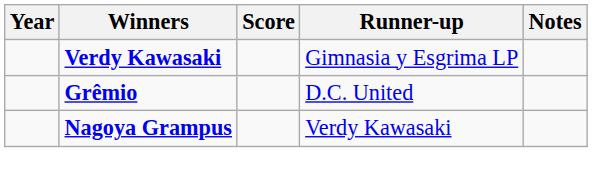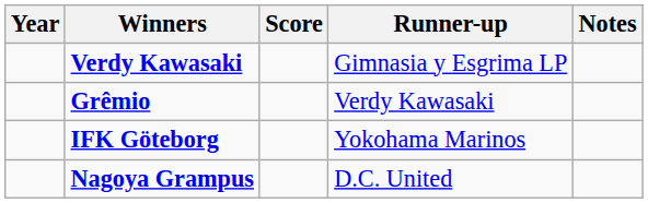 <table class="wikitable sortable" style="text-align: ;">
 <tr>
 <th>Year</th>
 <th>Winners</th>
 <th>Score</th>
 <th>Runner-up</th>
 <th>Notes</th>
 </tr>
 <tr>
 <td></td>
 <td> <strong><a href='#'>Verdy Kawasaki</a></strong></td>
 <td></td>
 <td> <a href='#'>Gimnasia y Esgrima LP</a></td>
 <td></td>
 </tr>
 <tr>
 <td></td>
 <td> <strong><a href='#'>Grêmio</a></strong></td>
 <td></td>
-<td> <a href='#'>D.C. United</a></td>
+<td> <a href='#'>Verdy Kawasaki</a></td>
+<td></td>
+</tr>
+<tr>
+<td></td>
+<td> <strong><a href='#'>IFK Göteborg</a></strong></td>
+<td></td>
+<td> <a href='#'>Yokohama Marinos</a></td>
 <td></td>
 </tr>
 <tr>
 <td></td>
 <td> <strong><a href='#'>Nagoya Grampus</a></strong></td>
 <td></td>
-<td> <a href='#'>Verdy Kawasaki</a></td>
+<td> <a href='#'>D.C. United</a></td>
 <td></td>
 </tr>
 </table>
